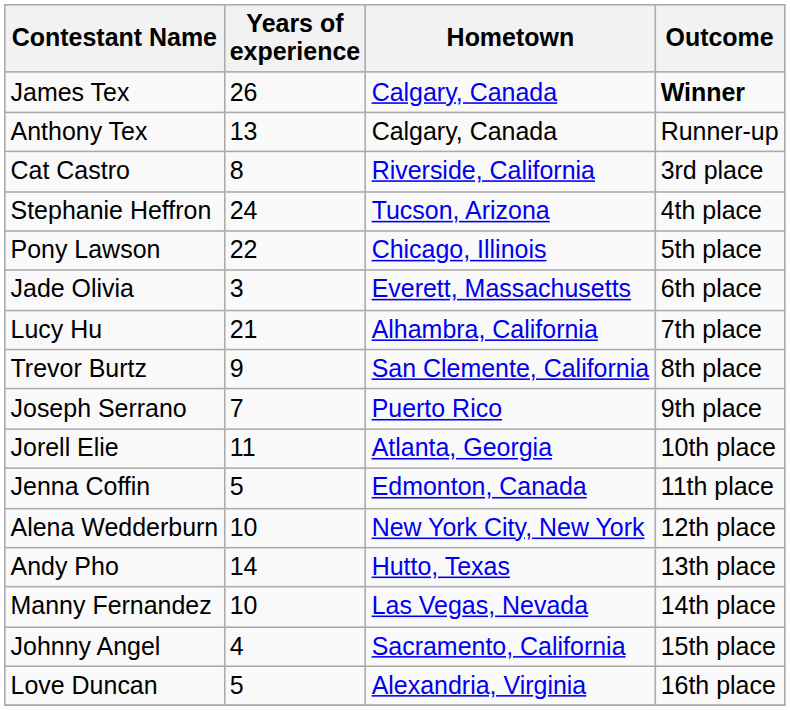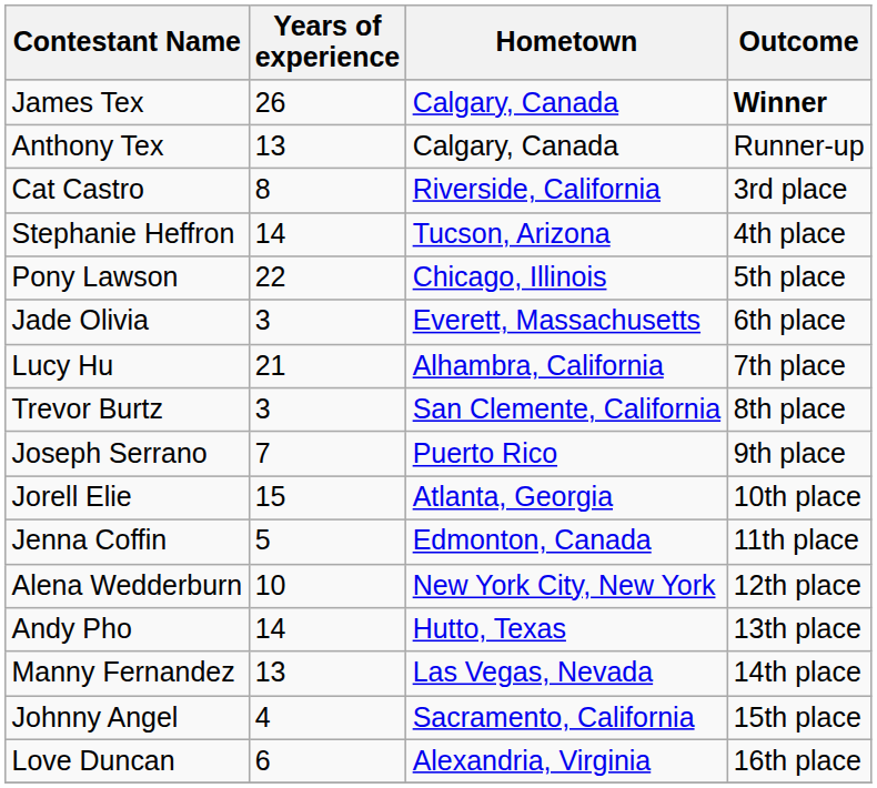 <table class="wikitable sortable">
 <tr>
 <th>Contestant Name</th>
 <th>Years of<br>experience</th>
 <th>Hometown</th>
 <th>Outcome</th>
 </tr>
 <tr>
 <td>James Tex</td>
 <td>26</td>
 <td><a href='#'>Calgary, Canada</a></td>
 <td><strong>Winner</strong></td>
 </tr>
 <tr>
 <td>Anthony Tex</td>
 <td>13</td>
 <td>Calgary, Canada</td>
 <td>Runner-up</td>
 </tr>
 <tr>
 <td>Cat Castro</td>
 <td>8</td>
 <td><a href='#'>Riverside, California</a></td>
 <td>3rd place</td>
 </tr>
 <tr>
 <td>Stephanie Heffron</td>
-<td>24</td>
+<td>14</td>
 <td><a href='#'>Tucson, Arizona</a></td>
 <td>4th place</td>
 </tr>
 <tr>
 <td>Pony Lawson</td>
 <td>22</td>
 <td><a href='#'>Chicago, Illinois</a></td>
 <td>5th place</td>
 </tr>
 <tr>
 <td>Jade Olivia</td>
 <td>3</td>
 <td><a href='#'>Everett, Massachusetts</a></td>
 <td>6th place</td>
 </tr>
 <tr>
 <td>Lucy Hu</td>
 <td>21</td>
 <td><a href='#'>Alhambra, California</a></td>
 <td>7th place</td>
 </tr>
 <tr>
 <td>Trevor Burtz</td>
-<td>9</td>
+<td>3</td>
 <td><a href='#'>San Clemente, California</a></td>
 <td>8th place</td>
 </tr>
 <tr>
 <td>Joseph Serrano</td>
 <td>7</td>
 <td><a href='#'>Puerto Rico</a></td>
 <td>9th place</td>
 </tr>
 <tr>
 <td>Jorell Elie</td>
-<td>11</td>
+<td>15</td>
 <td><a href='#'>Atlanta, Georgia</a></td>
 <td>10th place</td>
 </tr>
 <tr>
 <td>Jenna Coffin</td>
 <td>5</td>
 <td><a href='#'>Edmonton, Canada</a></td>
 <td>11th place</td>
 </tr>
 <tr>
 <td>Alena Wedderburn</td>
 <td>10</td>
 <td><a href='#'>New York City, New York</a></td>
 <td>12th place</td>
 </tr>
 <tr>
 <td>Andy Pho</td>
 <td>14</td>
 <td><a href='#'>Hutto, Texas</a></td>
 <td>13th place</td>
 </tr>
 <tr>
 <td>Manny Fernandez</td>
-<td>10</td>
+<td>13</td>
 <td><a href='#'>Las Vegas, Nevada</a></td>
 <td>14th place</td>
 </tr>
 <tr>
 <td>Johnny Angel</td>
 <td>4</td>
 <td><a href='#'>Sacramento, California</a></td>
 <td>15th place</td>
 </tr>
 <tr>
 <td>Love Duncan</td>
-<td>5</td>
+<td>6</td>
 <td><a href='#'>Alexandria, Virginia</a></td>
 <td>16th place</td>
 </tr>
 <tr>
 </tr>
 </table>
